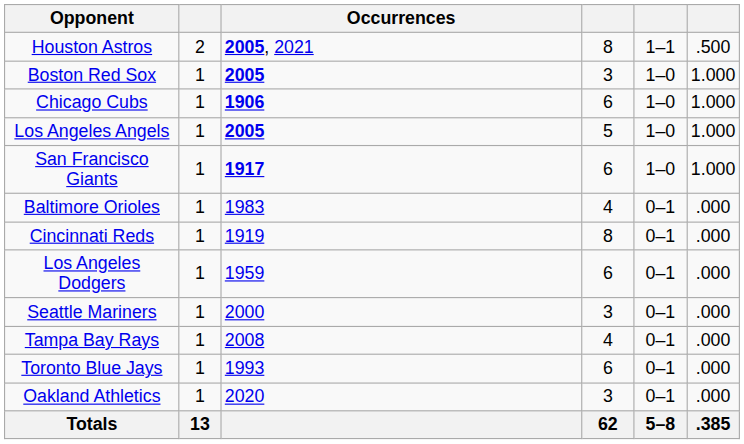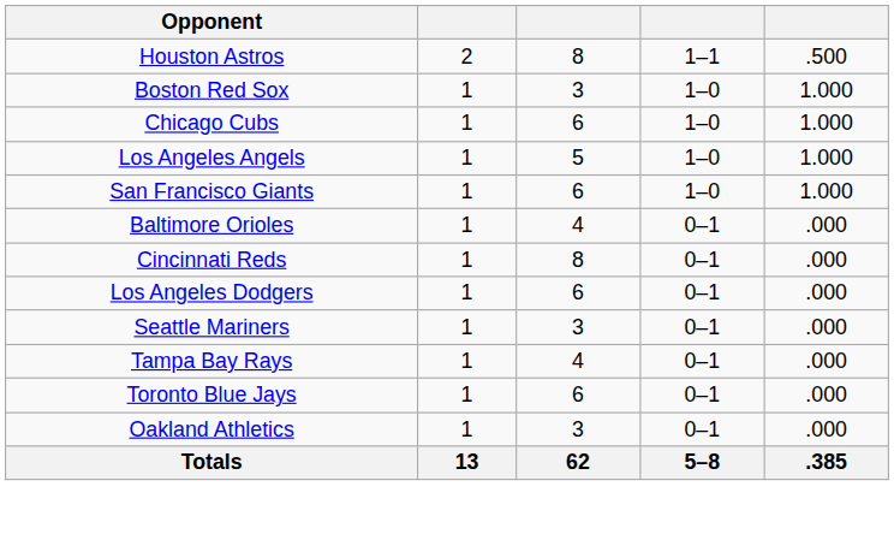 <table class="wikitable sortable" style="text-align: center; width: 75%;">
 <tr>
 <th width="150">Opponent</th>
 <th width="30"></th>
-<th>Occurrences</th>
 <th width="40"></th>
 <th width="40"></th>
 <th width="40"></th>
 </tr>
 <tr>
 <td><a href='#'>Houston Astros</a></td>
 <td>2</td>
-<td align=left><strong><a href='#'>2005</a></strong>, <a href='#'>2021</a></td>
 <td>8</td>
 <td>1–1</td>
 <td>.500</td>
 </tr>
 <tr>
 <td><a href='#'>Boston Red Sox</a></td>
 <td>1</td>
-<td align=left><strong><a href='#'>2005</a></strong></td>
 <td>3</td>
 <td>1–0</td>
 <td>1.000</td>
 </tr>
 <tr>
 <td><a href='#'>Chicago Cubs</a></td>
 <td>1</td>
-<td align=left><strong><a href='#'>1906</a></strong></td>
 <td>6</td>
 <td>1–0</td>
 <td>1.000</td>
 </tr>
 <tr>
 <td><a href='#'>Los Angeles Angels</a></td>
 <td>1</td>
-<td align=left><strong><a href='#'>2005</a></strong></td>
 <td>5</td>
 <td>1–0</td>
 <td>1.000</td>
 </tr>
 <tr>
 <td><a href='#'>San Francisco Giants</a></td>
 <td>1</td>
-<td align=left><strong><a href='#'>1917</a></strong></td>
 <td>6</td>
 <td>1–0</td>
 <td>1.000</td>
 </tr>
 <tr>
 <td><a href='#'>Baltimore Orioles</a></td>
 <td>1</td>
-<td align=left><a href='#'>1983</a></td>
 <td>4</td>
 <td>0–1</td>
 <td>.000</td>
 </tr>
 <tr>
 <td><a href='#'>Cincinnati Reds</a></td>
 <td>1</td>
-<td align=left><a href='#'>1919</a></td>
 <td>8</td>
 <td>0–1</td>
 <td>.000</td>
 </tr>
 <tr>
 <td><a href='#'>Los Angeles Dodgers</a></td>
 <td>1</td>
-<td align=left><a href='#'>1959</a></td>
 <td>6</td>
 <td>0–1</td>
 <td>.000</td>
 </tr>
 <tr>
 <td><a href='#'>Seattle Mariners</a></td>
 <td>1</td>
-<td align=left><a href='#'>2000</a></td>
 <td>3</td>
 <td>0–1</td>
 <td>.000</td>
 </tr>
 <tr>
 <td><a href='#'>Tampa Bay Rays</a></td>
 <td>1</td>
-<td align=left><a href='#'>2008</a></td>
 <td>4</td>
 <td>0–1</td>
 <td>.000</td>
 </tr>
 <tr>
 <td><a href='#'>Toronto Blue Jays</a></td>
 <td>1</td>
-<td align=left><a href='#'>1993</a></td>
 <td>6</td>
 <td>0–1</td>
 <td>.000</td>
 </tr>
 <tr>
 <td><a href='#'>Oakland Athletics</a></td>
 <td>1</td>
-<td align=left><a href='#'>2020</a></td>
 <td>3</td>
 <td>0–1</td>
 <td>.000</td>
 </tr>
 <tr>
 <th width="150">Totals</th>
 <th width="30">13</th>
-<th></th>
 <th width="40">62</th>
 <th width="40">5–8</th>
 <th width="40">.385</th>
 </tr>
 </table>
